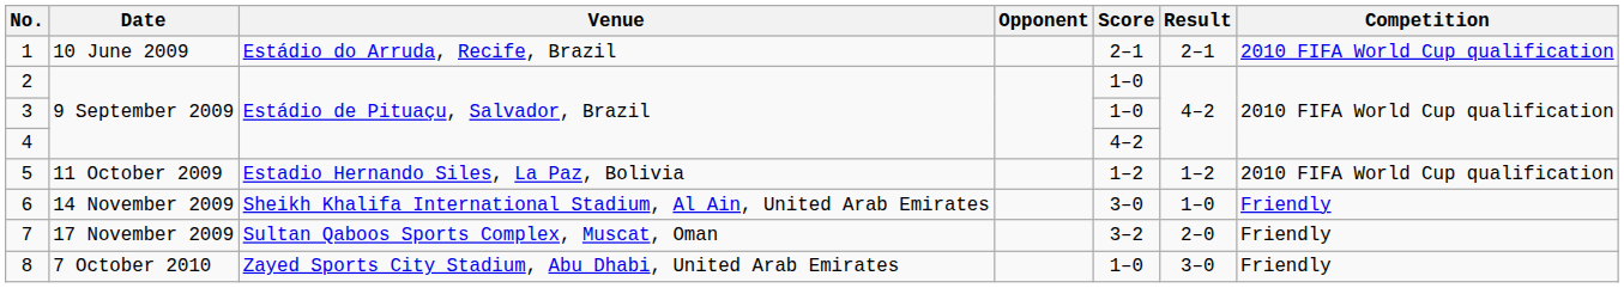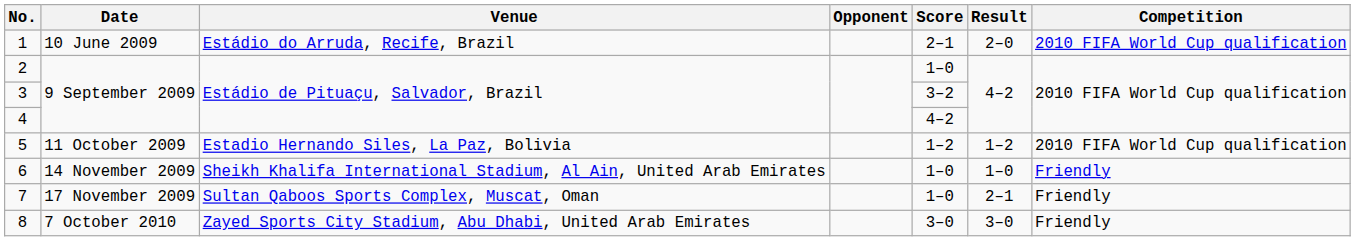 <table class="wikitable sortable">
 <tr>
 <th scope="col">No.</th>
 <th scope="col">Date</th>
 <th scope="col">Venue</th>
 <th scope="col">Opponent</th>
 <th scope="col">Score</th>
 <th scope="col">Result</th>
 <th scope="col">Competition</th>
 </tr>
 <tr>
 <td align="center">1</td>
 <td>10 June 2009</td>
 <td><a href='#'>Estádio do Arruda</a>, <a href='#'>Recife</a>, Brazil</td>
 <td></td>
 <td align="center">2–1</td>
-<td align="center">2–1</td>
+<td align="center">2–0</td>
 <td><a href='#'>2010 FIFA World Cup qualification</a></td>
 </tr>
 <tr>
 <td align="center">2</td>
 <td rowspan="3">9 September 2009</td>
 <td rowspan="3"><a href='#'>Estádio de Pituaçu</a>, <a href='#'>Salvador</a>, Brazil</td>
 <td rowspan="3"></td>
 <td align="center">1–0</td>
 <td rowspan="3" style="text-align:center">4–2</td>
 <td rowspan="3">2010 FIFA World Cup qualification</td>
 </tr>
 <tr>
 <td align="center">3</td>
-<td align="center">1–0</td>
+<td align="center">3–2</td>
 </tr>
 <tr>
 <td align="center">4</td>
 <td align="center">4–2</td>
 </tr>
 <tr>
 <td align="center">5</td>
 <td>11 October 2009</td>
 <td><a href='#'>Estadio Hernando Siles</a>, <a href='#'>La Paz</a>, Bolivia</td>
 <td></td>
 <td align="center">1–2</td>
 <td align="center">1–2</td>
 <td>2010 FIFA World Cup qualification</td>
 </tr>
 <tr>
 <td align="center">6</td>
 <td>14 November 2009</td>
 <td><a href='#'>Sheikh Khalifa International Stadium</a>, <a href='#'>Al Ain</a>, United Arab Emirates</td>
 <td></td>
-<td align="center">3–0</td>
+<td align="center">1–0</td>
 <td align="center">1–0</td>
 <td><a href='#'>Friendly</a></td>
 </tr>
 <tr>
 <td align="center">7</td>
 <td>17 November 2009</td>
 <td><a href='#'>Sultan Qaboos Sports Complex</a>, <a href='#'>Muscat</a>, Oman</td>
 <td></td>
-<td align="center">3–2</td>
-<td align="center">2–0</td>
+<td align="center">1–0</td>
+<td align="center">2–1</td>
 <td>Friendly</td>
 </tr>
 <tr>
 <td align="center">8</td>
 <td>7 October 2010</td>
 <td><a href='#'>Zayed Sports City Stadium</a>, <a href='#'>Abu Dhabi</a>, United Arab Emirates</td>
 <td></td>
-<td align="center">1–0</td>
+<td align="center">3–0</td>
 <td align="center">3–0</td>
 <td>Friendly</td>
 </tr>
 </table>
